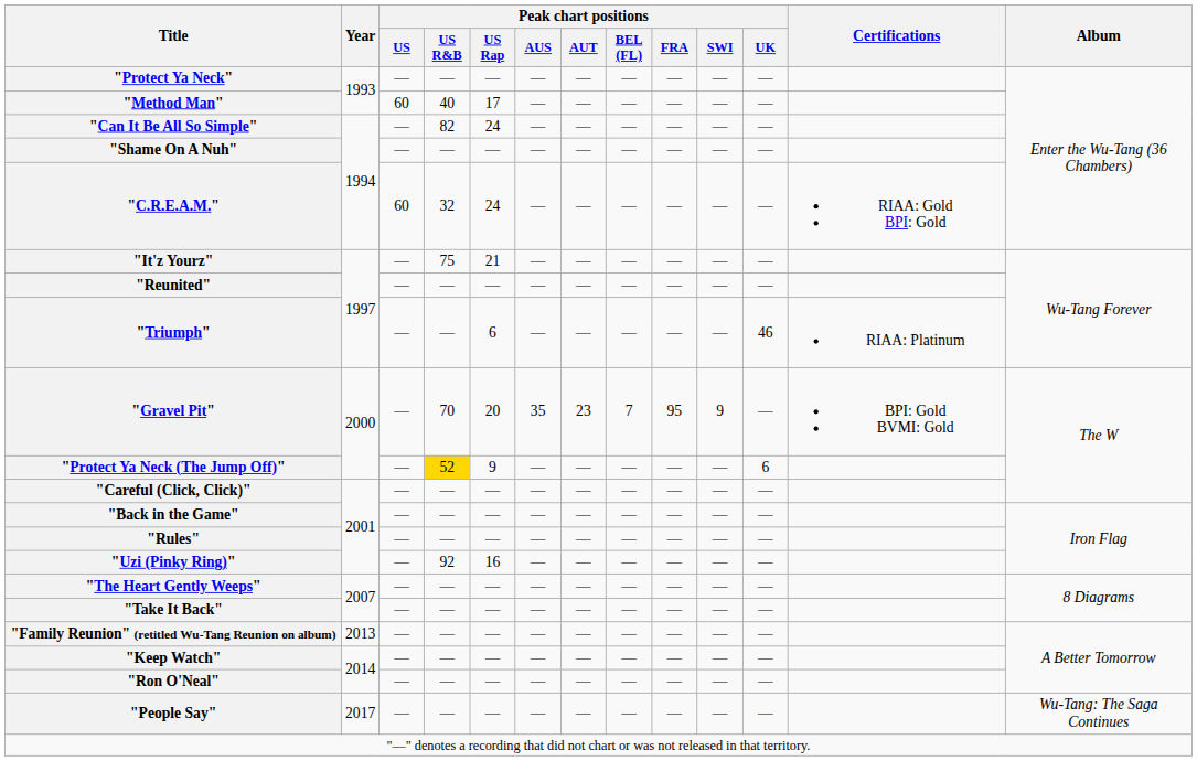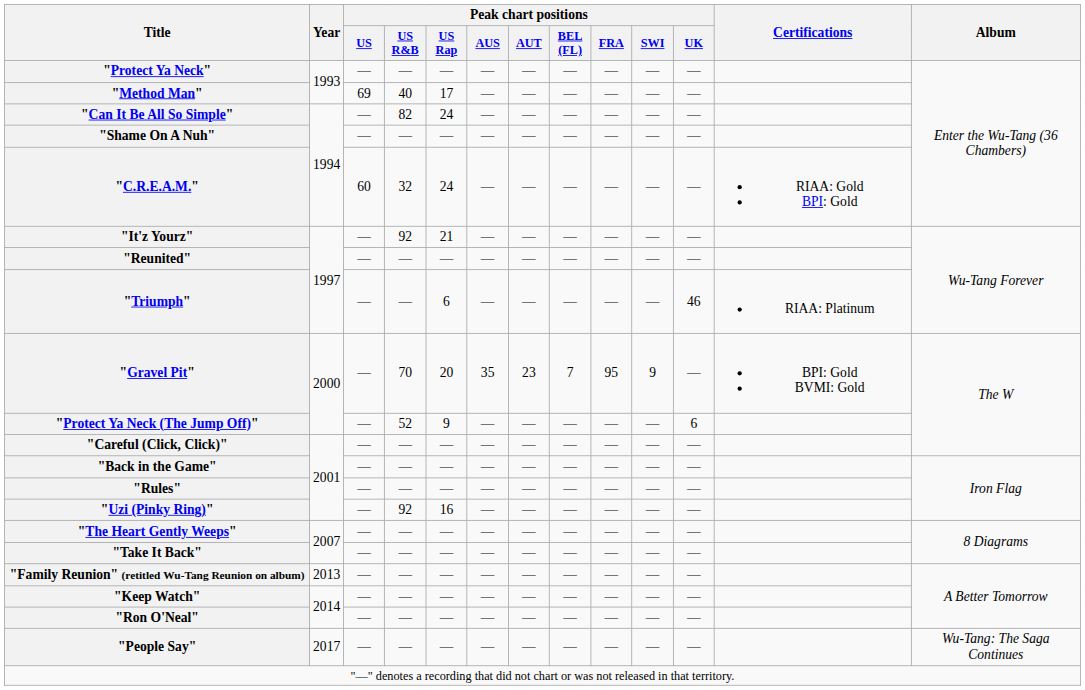 <table class="wikitable plainrowheaders" style="text-align:center;">
 <tr>
 <th scope="col" rowspan="2" style="width:22em;">Title</th>
 <th scope="col" rowspan="2">Year</th>
 <th scope="col" colspan="9">Peak chart positions</th>
 <th scope="col" rowspan="2" style="width:14em;"><a href='#'>Certifications</a></th>
 <th scope="col" rowspan="2" style="width:12em;">Album</th>
 </tr>
 <tr>
 <th scope="col" style="width:2.9em;font-size:90%;"><a href='#'>US</a><br></th>
 <th scope="col" style="width:2.9em;font-size:90%;"><a href='#'>US R&B</a><br></th>
 <th scope="col" style="width:2.9em;font-size:90%;"><a href='#'>US Rap</a><br></th>
 <th scope="col" style="width:2.9em;font-size:90%;"><a href='#'>AUS</a><br></th>
 <th scope="col" style="width:2.9em;font-size:90%;"><a href='#'>AUT</a><br></th>
 <th scope="col" style="width:2.9em;font-size:90%;"><a href='#'>BEL<br>(FL)</a><br></th>
 <th scope="col" style="width:2.9em;font-size:90%;"><a href='#'>FRA</a><br></th>
 <th scope="col" style="width:2.9em;font-size:90%;"><a href='#'>SWI</a><br></th>
 <th scope="col" style="width:2.9em;font-size:90%;"><a href='#'>UK</a><br></th>
 </tr>
 <tr>
 <th scope="row">"<a href='#'>Protect Ya Neck</a>"</th>
 <td rowspan="2">1993</td>
 <td>—</td>
 <td>—</td>
 <td>—</td>
 <td>—</td>
 <td>—</td>
 <td>—</td>
 <td>—</td>
 <td>—</td>
 <td>—</td>
 <td></td>
 <td rowspan="5"><em>Enter the Wu-Tang (36 Chambers)</em></td>
 </tr>
 <tr>
 <th scope="row">"<a href='#'>Method Man</a>"</th>
-<td>60</td>
+<td>69</td>
 <td>40</td>
 <td>17</td>
 <td>—</td>
 <td>—</td>
 <td>—</td>
 <td>—</td>
 <td>—</td>
 <td>—</td>
 <td></td>
 </tr>
 <tr>
 <th scope="row">"<a href='#'>Can It Be All So Simple</a>"</th>
 <td rowspan="3">1994</td>
 <td>—</td>
 <td>82</td>
 <td>24</td>
 <td>—</td>
 <td>—</td>
 <td>—</td>
 <td>—</td>
 <td>—</td>
 <td>—</td>
 <td></td>
 </tr>
 <tr>
 <th scope="row">"Shame On A Nuh"</th>
 <td>—</td>
 <td>—</td>
 <td>—</td>
 <td>—</td>
 <td>—</td>
 <td>—</td>
 <td>—</td>
 <td>—</td>
 <td>—</td>
 <td></td>
 </tr>
 <tr>
 <th scope="row">"<a href='#'>C.R.E.A.M.</a>"</th>
 <td>60</td>
 <td>32</td>
 <td>24</td>
 <td>—</td>
 <td>—</td>
 <td>—</td>
 <td>—</td>
 <td>—</td>
 <td>—</td>
 <td><br><ul><li>RIAA: Gold</li><li><a href='#'>BPI</a>: Gold</li></ul></td>
 </tr>
 <tr>
 <th scope="row">"It'z Yourz"</th>
 <td rowspan="3">1997</td>
 <td>—</td>
-<td>75</td>
+<td>92</td>
 <td>21</td>
 <td>—</td>
 <td>—</td>
 <td>—</td>
 <td>—</td>
 <td>—</td>
 <td>—</td>
 <td></td>
 <td rowspan="3"><em>Wu-Tang Forever</em></td>
 </tr>
 <tr>
 <th scope="row">"Reunited"</th>
 <td>—</td>
 <td>—</td>
 <td>—</td>
 <td>—</td>
 <td>—</td>
 <td>—</td>
 <td>—</td>
 <td>—</td>
 <td>—</td>
 <td></td>
 </tr>
 <tr>
 <th scope="row">"<a href='#'>Triumph</a>"</th>
 <td>—</td>
 <td>—</td>
 <td>6</td>
 <td>—</td>
 <td>—</td>
 <td>—</td>
 <td>—</td>
 <td>—</td>
 <td>46</td>
 <td><br><ul><li>RIAA: Platinum</li></ul></td>
 </tr>
 <tr>
 <th scope="row">"<a href='#'>Gravel Pit</a>"</th>
 <td rowspan="2">2000</td>
 <td>—</td>
 <td>70</td>
 <td>20</td>
 <td>35</td>
 <td>23</td>
 <td>7</td>
 <td>95</td>
 <td>9</td>
 <td>—</td>
 <td><br><ul><li>BPI: Gold</li><li>BVMI: Gold</li></ul></td>
 <td rowspan="3"><em>The W</em></td>
 </tr>
 <tr>
 <th scope="row">"<a href='#'>Protect Ya Neck (The Jump Off)</a>"</th>
 <td>—</td>
-<td style="background: gold;">52</td>
+<td>52</td>
 <td>9</td>
 <td>—</td>
 <td>—</td>
 <td>—</td>
 <td>—</td>
 <td>—</td>
 <td>6</td>
 <td></td>
 </tr>
 <tr>
 <th scope="row">"Careful (Click, Click)"</th>
 <td rowspan="4">2001</td>
 <td>—</td>
 <td>—</td>
 <td>—</td>
 <td>—</td>
 <td>—</td>
 <td>—</td>
 <td>—</td>
 <td>—</td>
 <td>—</td>
 <td></td>
 </tr>
 <tr>
 <th scope="row">"Back in the Game"</th>
 <td>—</td>
 <td>—</td>
 <td>—</td>
 <td>—</td>
 <td>—</td>
 <td>—</td>
 <td>—</td>
 <td>—</td>
 <td>—</td>
 <td></td>
 <td rowspan="3"><em>Iron Flag</em></td>
 </tr>
 <tr>
 <th scope="row">"Rules"</th>
 <td>—</td>
 <td>—</td>
 <td>—</td>
 <td>—</td>
 <td>—</td>
 <td>—</td>
 <td>—</td>
 <td>—</td>
 <td>—</td>
 <td></td>
 </tr>
 <tr>
 <th scope="row">"<a href='#'>Uzi (Pinky Ring)</a>"</th>
 <td>—</td>
 <td>92</td>
 <td>16</td>
 <td>—</td>
 <td>—</td>
 <td>—</td>
 <td>—</td>
 <td>—</td>
 <td>—</td>
 <td></td>
 </tr>
 <tr>
 <th scope="row">"<a href='#'>The Heart Gently Weeps</a>"</th>
 <td rowspan="2">2007</td>
 <td>—</td>
 <td>—</td>
 <td>—</td>
 <td>—</td>
 <td>—</td>
 <td>—</td>
 <td>—</td>
 <td>—</td>
 <td>—</td>
 <td></td>
 <td rowspan="2"><em>8 Diagrams</em></td>
 </tr>
 <tr>
 <th scope="row">"Take It Back"</th>
 <td>—</td>
 <td>—</td>
 <td>—</td>
 <td>—</td>
 <td>—</td>
 <td>—</td>
 <td>—</td>
 <td>—</td>
 <td>—</td>
 <td></td>
 </tr>
 <tr>
 <th scope="row">"Family Reunion" <small>(retitled <strong>Wu-Tang Reunion</strong> on album)</small></th>
 <td>2013</td>
 <td>—</td>
 <td>—</td>
 <td>—</td>
 <td>—</td>
 <td>—</td>
 <td>—</td>
 <td>—</td>
 <td>—</td>
 <td>—</td>
 <td></td>
 <td rowspan="3"><em>A Better Tomorrow</em></td>
 </tr>
 <tr>
 <th scope="row">"Keep Watch"</th>
 <td rowspan="2">2014</td>
 <td>—</td>
 <td>—</td>
 <td>—</td>
 <td>—</td>
 <td>—</td>
 <td>—</td>
 <td>—</td>
 <td>—</td>
 <td>—</td>
 <td></td>
 </tr>
 <tr>
 <th scope="row">"Ron O'Neal"</th>
 <td>—</td>
 <td>—</td>
 <td>—</td>
 <td>—</td>
 <td>—</td>
 <td>—</td>
 <td>—</td>
 <td>—</td>
 <td>—</td>
 <td></td>
 </tr>
 <tr>
 <th scope="row">"People Say"<br></th>
 <td>2017</td>
 <td>—</td>
 <td>—</td>
 <td>—</td>
 <td>—</td>
 <td>—</td>
 <td>—</td>
 <td>—</td>
 <td>—</td>
 <td>—</td>
 <td></td>
 <td><em>Wu-Tang: The Saga Continues</em></td>
 </tr>
 <tr>
 <td colspan="14" style="font-size:90%">"—" denotes a recording that did not chart or was not released in that territory.</td>
 </tr>
 </table>
